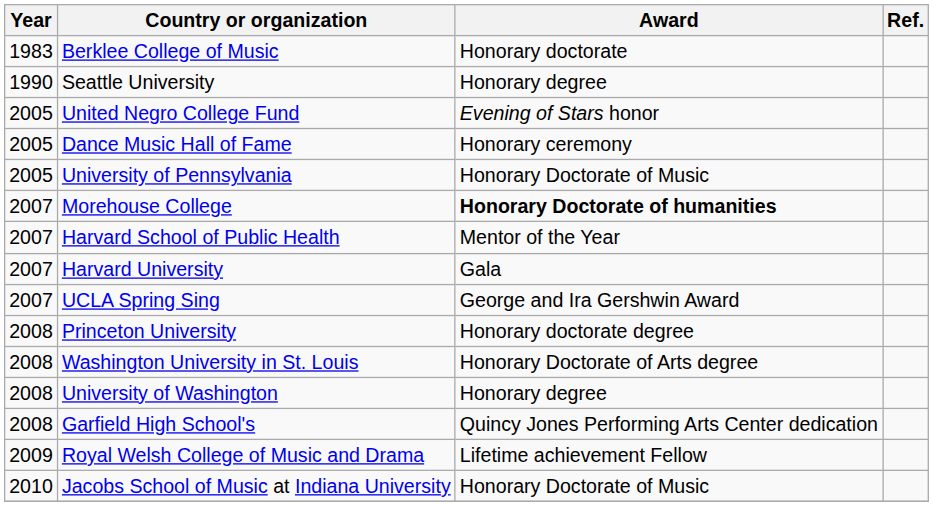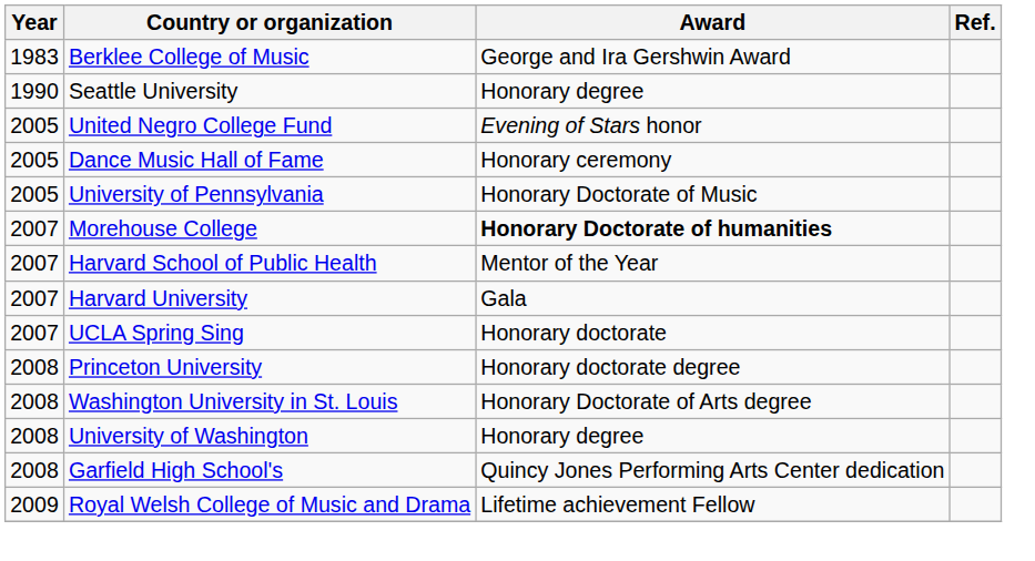 <table class="wikitable plainrowheaders sortable" style=font-size:95%>
 <tr>
 <th scope="col">Year</th>
 <th scope="col">Country or organization</th>
 <th scope="col">Award</th>
 <th scope="col" class="unsortable">Ref.</th>
 </tr>
 <tr>
 <td>1983</td>
 <td><a href='#'>Berklee College of Music</a></td>
-<td>Honorary doctorate</td>
+<td>George and Ira Gershwin Award</td>
 <td></td>
 </tr>
 <tr>
 <td>1990</td>
 <td>Seattle University</td>
 <td>Honorary degree</td>
 <td></td>
 </tr>
 <tr>
 <td>2005</td>
 <td><a href='#'>United Negro College Fund</a></td>
 <td><em>Evening of Stars</em> honor</td>
 <td></td>
 </tr>
 <tr>
 <td>2005</td>
 <td><a href='#'>Dance Music Hall of Fame</a></td>
 <td>Honorary ceremony</td>
 <td></td>
 </tr>
 <tr>
 <td>2005</td>
 <td><a href='#'>University of Pennsylvania</a></td>
 <td>Honorary Doctorate of Music</td>
 <td></td>
 </tr>
 <tr>
 <td>2007</td>
 <td><a href='#'>Morehouse College</a></td>
 <td><strong>Honorary Doctorate of humanities</strong></td>
 <td></td>
 </tr>
 <tr>
 <td>2007</td>
 <td><a href='#'>Harvard School of Public Health</a></td>
 <td>Mentor of the Year</td>
 <td></td>
 </tr>
 <tr>
 <td>2007</td>
 <td><a href='#'>Harvard University</a></td>
 <td> Gala</td>
 <td></td>
 </tr>
 <tr>
 <td>2007</td>
 <td><a href='#'>UCLA Spring Sing</a></td>
-<td>George and Ira Gershwin Award</td>
+<td>Honorary doctorate</td>
 <td></td>
 </tr>
 <tr>
 <td>2008</td>
 <td><a href='#'>Princeton University</a></td>
 <td>Honorary doctorate degree</td>
 <td></td>
 </tr>
 <tr>
 <td>2008</td>
 <td><a href='#'>Washington University in St. Louis</a></td>
 <td>Honorary Doctorate of Arts degree</td>
 <td></td>
 </tr>
 <tr>
 <td>2008</td>
 <td><a href='#'>University of Washington</a></td>
 <td>Honorary degree</td>
 <td></td>
 </tr>
 <tr>
 <td>2008</td>
 <td><a href='#'>Garfield High School's</a></td>
 <td>Quincy Jones Performing Arts Center dedication</td>
 <td></td>
 </tr>
 <tr>
 <td>2009</td>
 <td><a href='#'>Royal Welsh College of Music and Drama</a></td>
 <td>Lifetime achievement Fellow</td>
 <td></td>
 </tr>
 <tr>
-<td>2010</td>
-<td><a href='#'>Jacobs School of Music</a> at <a href='#'>Indiana University</a></td>
-<td>Honorary Doctorate of Music</td>
-<td></td>
-</tr>
-<tr>
 </tr>
 </table>
